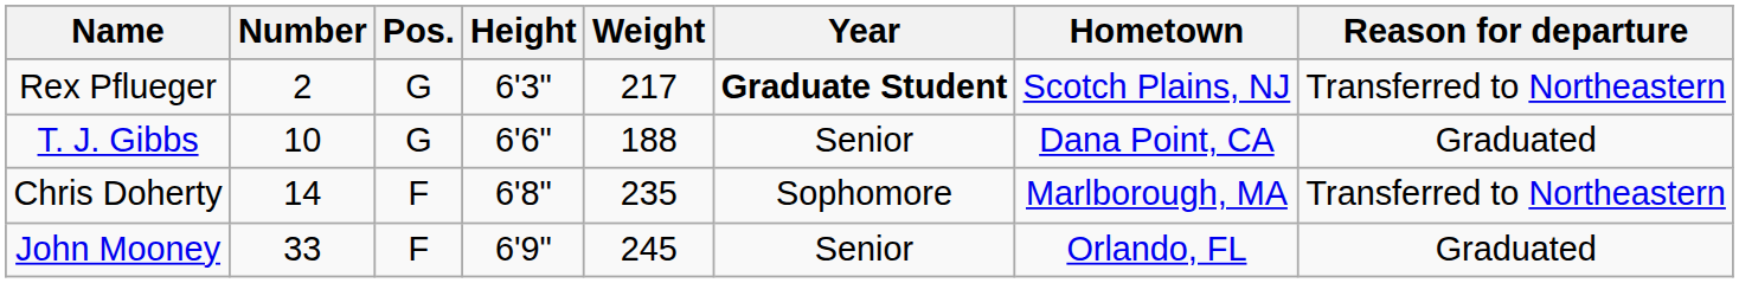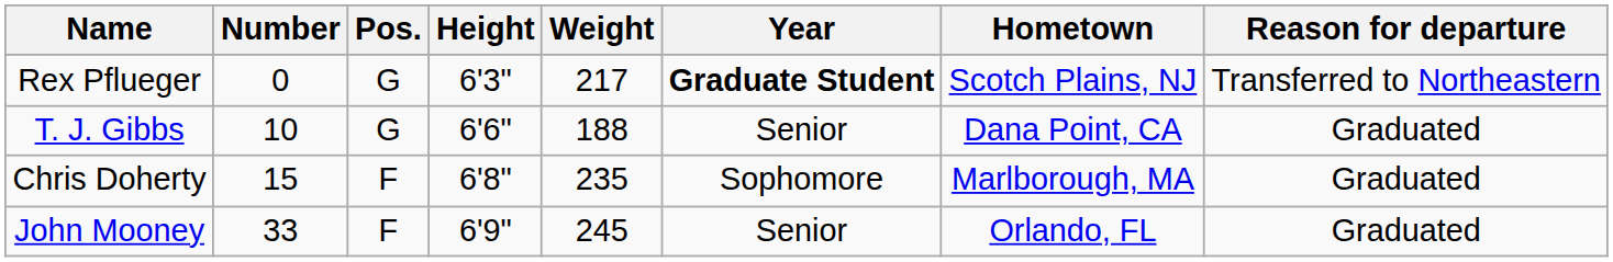 <table class="wikitable sortable" border="1" style="text-align:center;">
 <tr>
 <th>Name</th>
 <th>Number</th>
 <th>Pos.</th>
 <th>Height</th>
 <th>Weight</th>
 <th>Year</th>
 <th>Hometown</th>
 <th class="unsortable">Reason for departure</th>
 </tr>
 <tr>
 <td>Rex Pflueger</td>
-<td>2</td>
+<td>0</td>
 <td>G</td>
 <td>6'3"</td>
 <td>217</td>
 <td><strong>Graduate Student</strong></td>
 <td><a href='#'>Scotch Plains, NJ</a></td>
 <td>Transferred to <a href='#'>Northeastern</a></td>
 </tr>
 <tr>
 <td><a href='#'>T. J. Gibbs</a></td>
 <td>10</td>
 <td>G</td>
 <td>6'6"</td>
 <td>188</td>
 <td>Senior</td>
 <td><a href='#'>Dana Point, CA</a></td>
 <td>Graduated</td>
 </tr>
 <tr>
 <td>Chris Doherty</td>
-<td>14</td>
+<td>15</td>
 <td>F</td>
 <td>6'8"</td>
 <td>235</td>
 <td>Sophomore</td>
 <td><a href='#'>Marlborough, MA</a></td>
-<td>Transferred to <a href='#'>Northeastern</a></td>
+<td>Graduated</td>
 </tr>
 <tr>
 <td><a href='#'>John Mooney</a></td>
 <td>33</td>
 <td>F</td>
 <td>6'9"</td>
 <td>245</td>
 <td>Senior</td>
 <td><a href='#'>Orlando, FL</a></td>
 <td>Graduated</td>
 </tr>
 </table>
